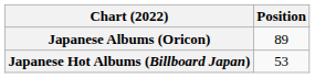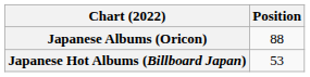 <table class="wikitable sortable plainrowheaders" style="text-align:center">
 <tr>
 <th scope="col">Chart (2022)</th>
 <th scope="col">Position</th>
 </tr>
 <tr>
 <th scope="row">Japanese Albums (Oricon)</th>
-<td>89</td>
+<td>88</td>
 </tr>
 <tr>
 <th scope="row">Japanese Hot Albums (<em>Billboard Japan</em>)</th>
 <td>53</td>
 </tr>
 </table>
